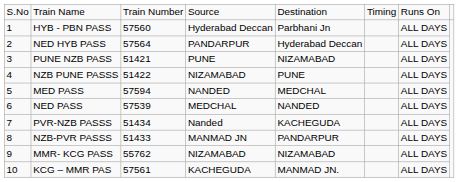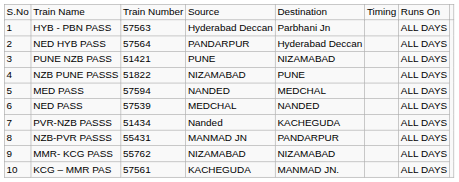 <table class="wikitable sortable mw-collapsible mw-collapsed">
 <tr>
 <td rowspan="2">S.No</td>
 <td rowspan="2">Train Name</td>
 <td rowspan="2">Train Number</td>
 <td rowspan="2">Source</td>
 <td rowspan="2">Destination</td>
 <td rowspan="2">Timing</td>
 <td rowspan="2">Runs On</td>
 <td></td>
 </tr>
 <tr>
 </tr>
 <tr>
 <td>1</td>
 <td>HYB - PBN PASS</td>
-<td>57560</td>
+<td>57563</td>
 <td>Hyderabad Deccan</td>
 <td>Parbhani Jn</td>
 <td></td>
 <td>ALL DAYS</td>
 </tr>
 <tr>
 <td>2</td>
 <td>NED  HYB PASS</td>
 <td>57564</td>
 <td>PANDARPUR</td>
 <td>Hyderabad  Deccan</td>
 <td></td>
 <td>ALL  DAYS</td>
 </tr>
 <tr>
 <td>3</td>
 <td>PUNE NZB PASS</td>
 <td>51421</td>
 <td>PUNE</td>
 <td>NIZAMABAD</td>
 <td></td>
 <td>ALL DAYS</td>
 </tr>
 <tr>
 <td>4</td>
 <td>NZB  PUNE PASSS</td>
-<td>51422</td>
+<td>51822</td>
 <td>NIZAMABAD</td>
 <td>PUNE</td>
 <td></td>
 <td>ALL  DAYS</td>
 </tr>
 <tr>
 <td>5</td>
 <td>MED  PASS</td>
 <td>57594</td>
 <td>NANDED</td>
 <td>MEDCHAL</td>
 <td></td>
 <td>ALL  DAYS</td>
 </tr>
 <tr>
 <td>6</td>
 <td>NED  PASS</td>
 <td>57539</td>
 <td>MEDCHAL</td>
 <td>NANDED</td>
 <td></td>
 <td>ALL  DAYS</td>
 </tr>
 <tr>
 <td>7</td>
 <td>PVR-NZB  PASSS</td>
 <td>51434</td>
 <td>Nanded</td>
 <td>KACHEGUDA</td>
 <td></td>
 <td>ALL  DAYS</td>
 </tr>
 <tr>
 <td>8</td>
 <td>NZB-PVR  PASSS</td>
-<td>51433</td>
+<td>55431</td>
 <td>MANMAD  JN</td>
 <td>PANDARPUR</td>
 <td></td>
 <td>ALL  DAYS</td>
 </tr>
 <tr>
 <td>9</td>
 <td>MMR-  KCG PASS</td>
 <td>55762</td>
 <td>NIZAMABAD</td>
 <td>NIZAMABAD</td>
 <td></td>
 <td>ALL  DAYS</td>
 </tr>
 <tr>
 <td>10</td>
 <td>KCG  – MMR PAS</td>
 <td>57561</td>
 <td>KACHEGUDA</td>
 <td>MANMAD  JN.</td>
 <td></td>
 <td>ALL  DAYS</td>
 </tr>
 </table>
